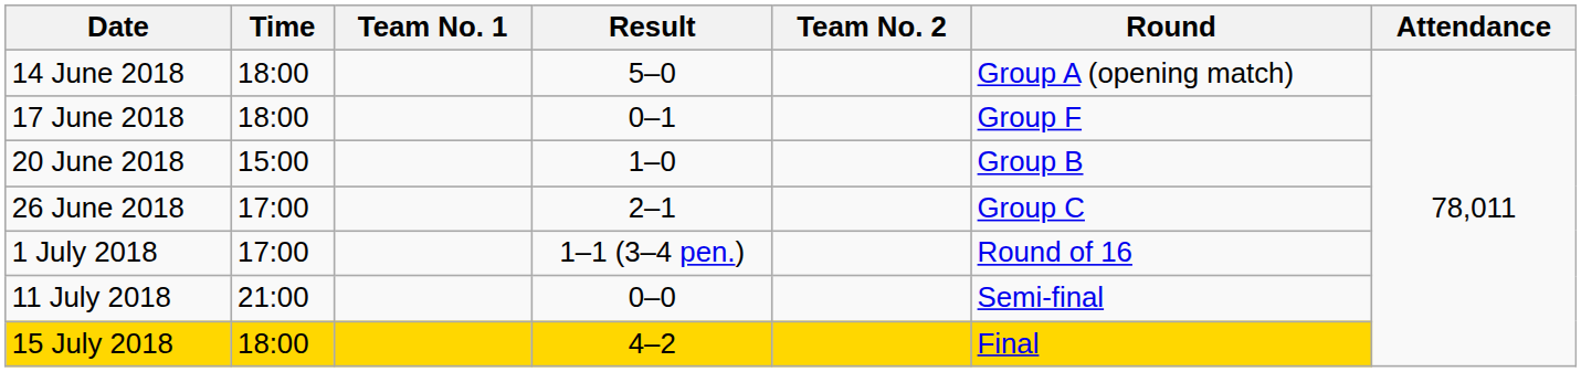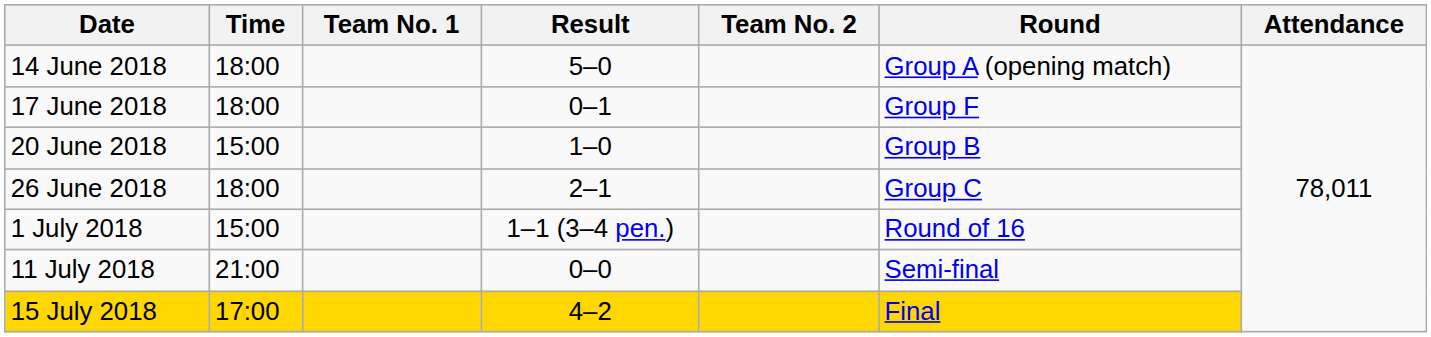 <table class="wikitable" style="text-align:left; width:100%;">
 <tr>
 <th>Date</th>
 <th>Time</th>
 <th>Team No. 1</th>
 <th>Result</th>
 <th>Team No. 2</th>
 <th>Round</th>
 <th>Attendance</th>
 </tr>
 <tr>
 <td>14 June 2018</td>
 <td>18:00</td>
 <td></td>
 <td style="text-align:center;">5–0</td>
 <td></td>
 <td><a href='#'>Group A</a> (opening match)</td>
 <td rowspan="7"style="text-align:center;">78,011</td>
 </tr>
 <tr>
 <td>17 June 2018</td>
 <td>18:00</td>
 <td></td>
 <td style="text-align:center;">0–1</td>
 <td></td>
 <td><a href='#'>Group F</a></td>
 </tr>
 <tr>
 <td>20 June 2018</td>
 <td>15:00</td>
 <td></td>
 <td style="text-align:center;">1–0</td>
 <td></td>
 <td><a href='#'>Group B</a></td>
 </tr>
 <tr>
 <td>26 June 2018</td>
-<td>17:00</td>
+<td>18:00</td>
 <td></td>
 <td style="text-align:center;">2–1 </td>
 <td></td>
 <td><a href='#'>Group C</a></td>
 </tr>
 <tr>
 <td>1 July 2018</td>
-<td>17:00</td>
+<td>15:00</td>
 <td></td>
 <td style="text-align:center;">1–1 (3–4 <a href='#'>pen.</a>)</td>
 <td></td>
 <td><a href='#'>Round of 16</a></td>
 </tr>
 <tr>
 <td>11 July 2018</td>
 <td>21:00</td>
 <td></td>
 <td style="text-align:center;">0–0</td>
 <td></td>
 <td><a href='#'>Semi-final</a></td>
 </tr>
 <tr style="background:gold;">
 <td>15 July 2018</td>
-<td>18:00</td>
+<td>17:00</td>
 <td></td>
 <td style="text-align:center;">4–2</td>
 <td></td>
 <td><a href='#'>Final</a></td>
 </tr>
 </table>
